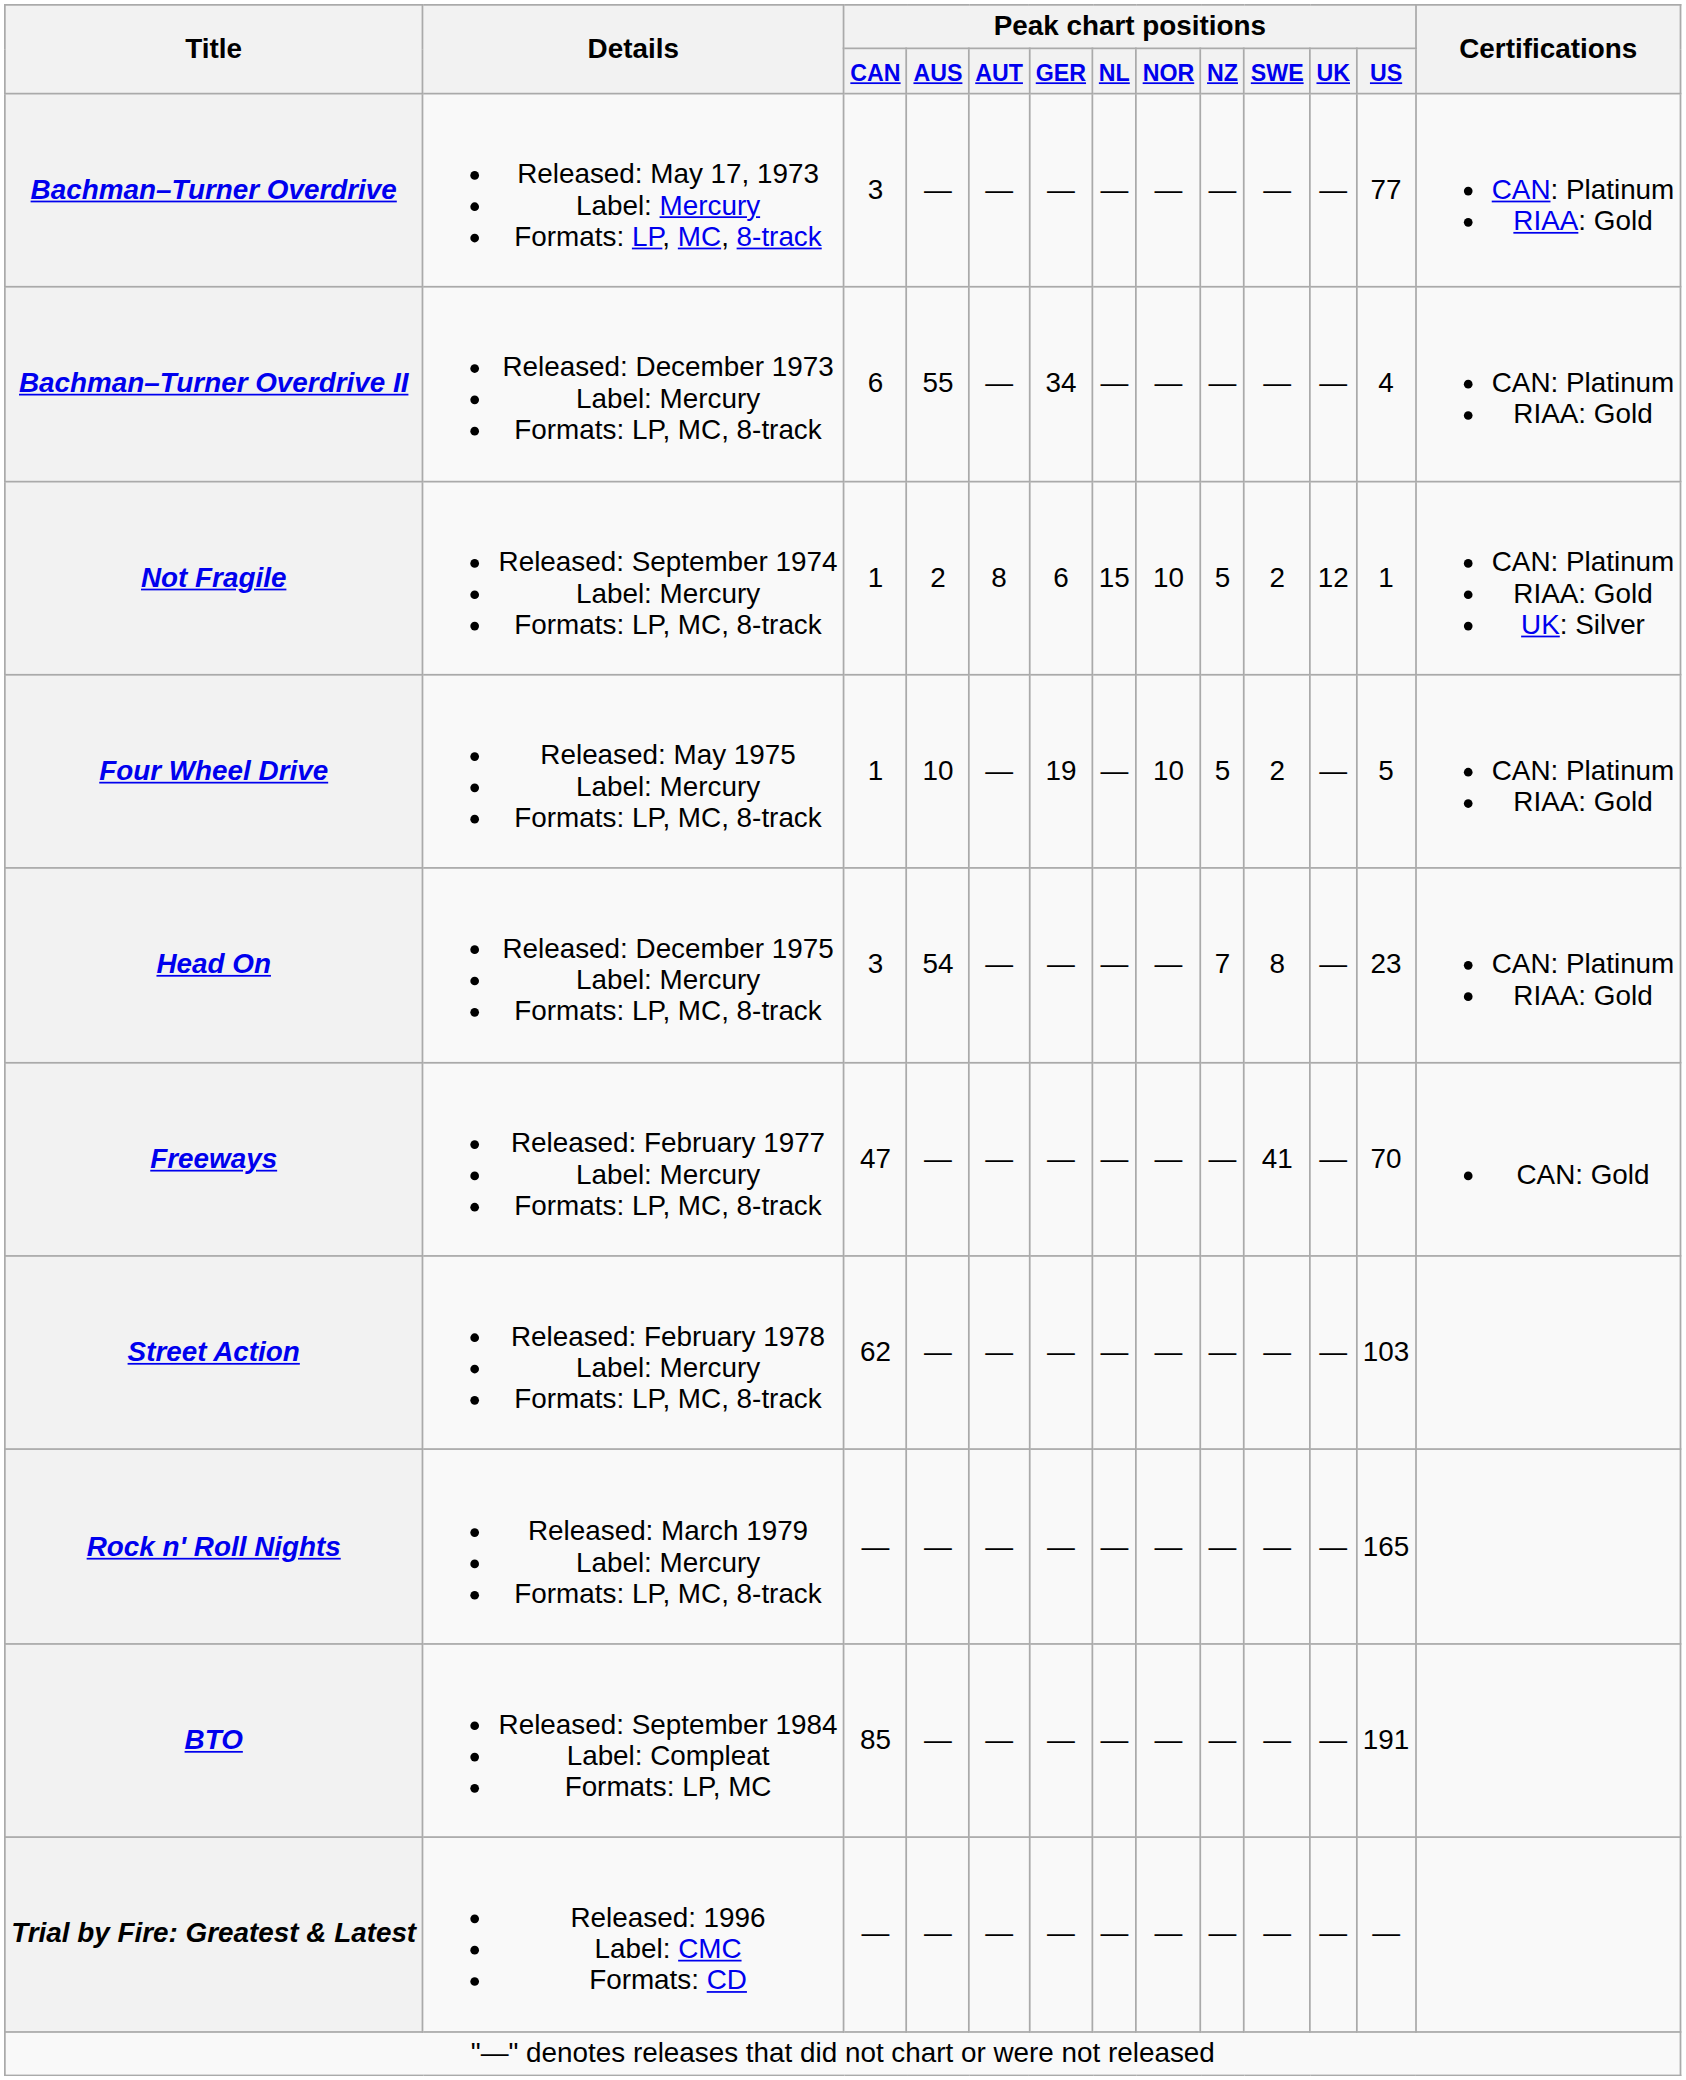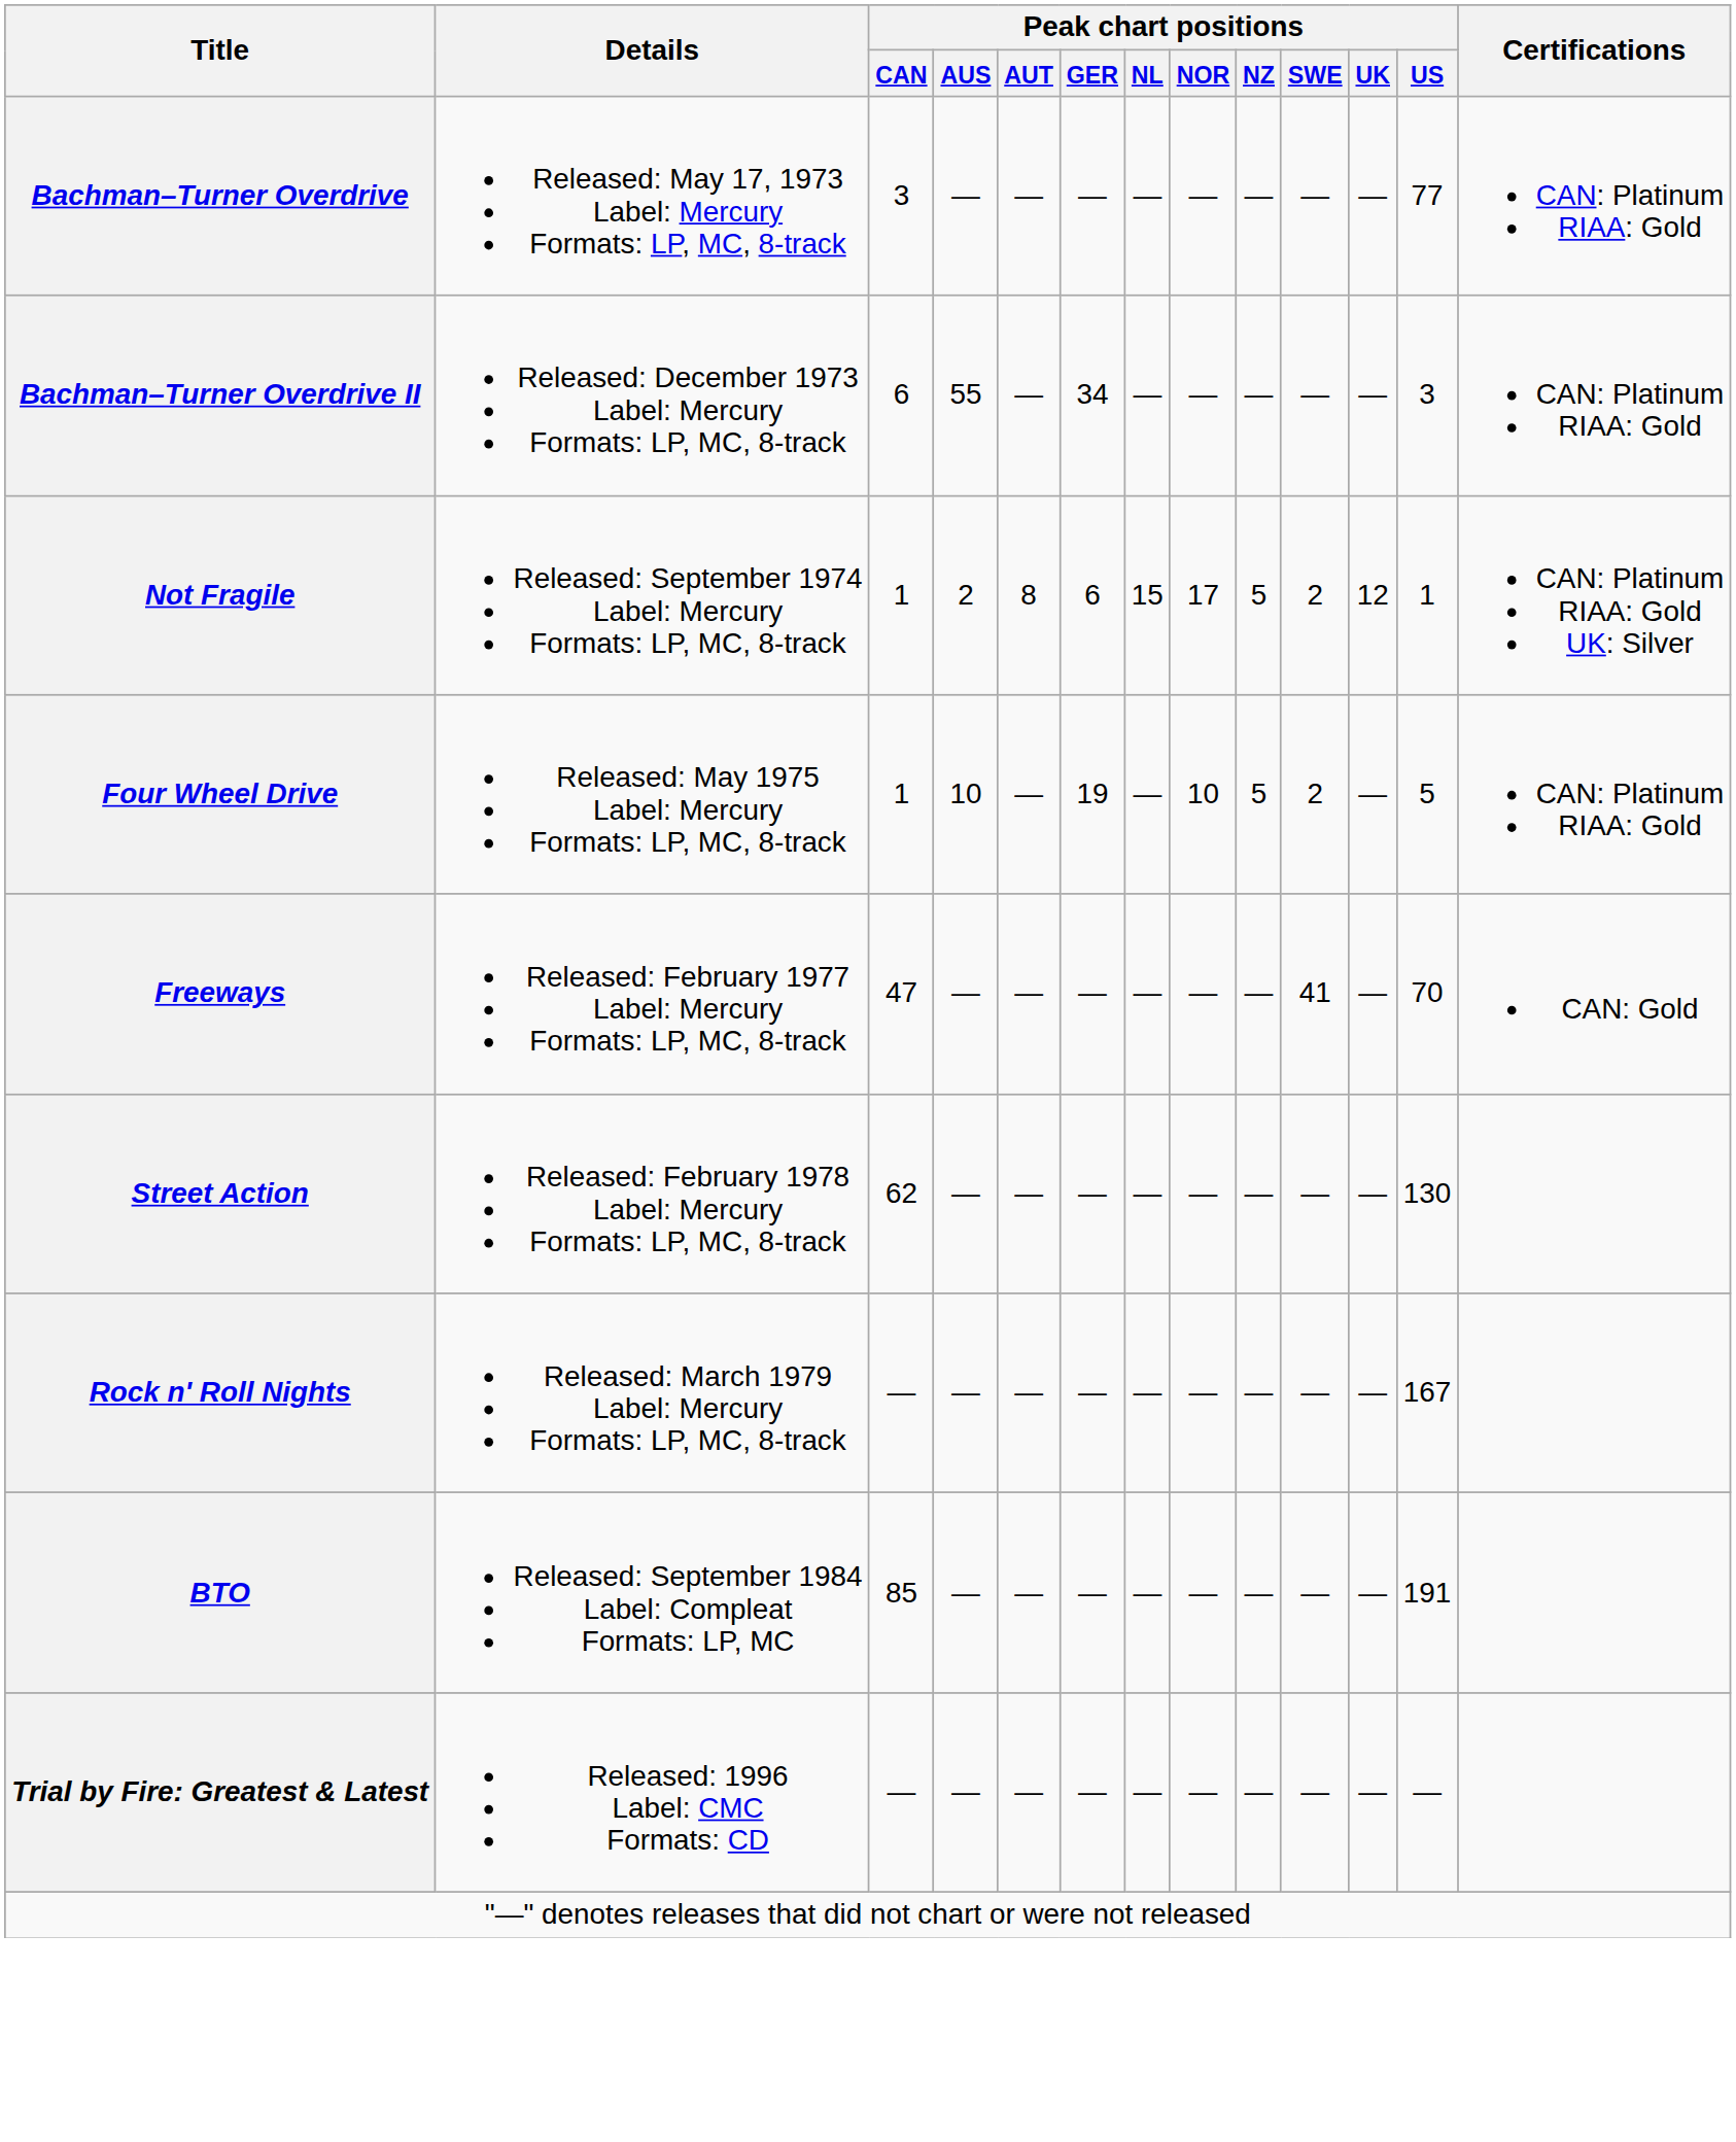 <table class="wikitable plainrowheaders" style="text-align:center;">
 <tr>
 <th scope="col" rowspan="2">Title</th>
 <th scope="col" rowspan="2">Details</th>
 <th colspan="10">Peak chart positions</th>
 <th scope="col" rowspan="2">Certifications</th>
 </tr>
 <tr>
 <th><small><a href='#'>CAN</a></small><br></th>
 <th><small><a href='#'>AUS</a></small><br></th>
 <th><small><a href='#'>AUT</a></small><br></th>
 <th><small><a href='#'>GER</a></small><br></th>
 <th><small><a href='#'>NL</a></small><br></th>
 <th><small><a href='#'>NOR</a></small><br></th>
 <th><small><a href='#'>NZ</a></small><br></th>
 <th><small><a href='#'>SWE</a></small><br></th>
 <th><small><a href='#'>UK</a></small><br></th>
 <th><small><a href='#'>US</a></small><br></th>
 </tr>
 <tr>
 <th scope="row"><em><a href='#'>Bachman–Turner Overdrive</a></em></th>
 <td><br><ul><li>Released: May 17, 1973</li><li>Label: <a href='#'>Mercury</a></li><li>Formats: <a href='#'>LP</a>, <a href='#'>MC</a>, <a href='#'>8-track</a></li></ul></td>
 <td>3</td>
 <td>—</td>
 <td>—</td>
 <td>—</td>
 <td>—</td>
 <td>—</td>
 <td>—</td>
 <td>—</td>
 <td>—</td>
 <td>77</td>
 <td><br><ul><li><a href='#'>CAN</a>: Platinum</li><li><a href='#'>RIAA</a>: Gold</li></ul></td>
 </tr>
 <tr>
 <th scope="row"><em><a href='#'>Bachman–Turner Overdrive II</a></em></th>
 <td><br><ul><li>Released: December 1973</li><li>Label: Mercury</li><li>Formats: LP, MC, 8-track</li></ul></td>
 <td>6</td>
 <td>55</td>
 <td>—</td>
 <td>34</td>
 <td>—</td>
 <td>—</td>
 <td>—</td>
 <td>—</td>
 <td>—</td>
-<td>4</td>
+<td>3</td>
 <td><br><ul><li>CAN: Platinum</li><li>RIAA: Gold</li></ul></td>
 </tr>
 <tr>
 <th scope="row"><em><a href='#'>Not Fragile</a></em></th>
 <td><br><ul><li>Released: September 1974</li><li>Label: Mercury</li><li>Formats: LP, MC, 8-track</li></ul></td>
 <td>1</td>
 <td>2</td>
 <td>8</td>
 <td>6</td>
 <td>15</td>
-<td>10</td>
+<td>17</td>
 <td>5</td>
 <td>2</td>
 <td>12</td>
 <td>1</td>
 <td><br><ul><li>CAN: Platinum</li><li>RIAA: Gold</li><li><a href='#'>UK</a>: Silver</li></ul></td>
 </tr>
 <tr>
 <th scope="row"><em><a href='#'>Four Wheel Drive</a></em></th>
 <td><br><ul><li>Released: May 1975</li><li>Label: Mercury</li><li>Formats: LP, MC, 8-track</li></ul></td>
 <td>1</td>
 <td>10</td>
 <td>—</td>
 <td>19</td>
 <td>—</td>
 <td>10</td>
 <td>5</td>
 <td>2</td>
 <td>—</td>
 <td>5</td>
-<td><br><ul><li>CAN: Platinum</li><li>RIAA: Gold</li></ul></td>
-</tr>
-<tr>
-<th scope="row"><em><a href='#'>Head On</a></em></th>
-<td><br><ul><li>Released: December 1975</li><li>Label: Mercury</li><li>Formats: LP, MC, 8-track</li></ul></td>
-<td>3</td>
-<td>54</td>
-<td>—</td>
-<td>—</td>
-<td>—</td>
-<td>—</td>
-<td>7</td>
-<td>8</td>
-<td>—</td>
-<td>23</td>
 <td><br><ul><li>CAN: Platinum</li><li>RIAA: Gold</li></ul></td>
 </tr>
 <tr>
 <th scope="row"><em><a href='#'>Freeways</a></em></th>
 <td><br><ul><li>Released: February 1977</li><li>Label: Mercury</li><li>Formats: LP, MC, 8-track</li></ul></td>
 <td>47</td>
 <td>—</td>
 <td>—</td>
 <td>—</td>
 <td>—</td>
 <td>—</td>
 <td>—</td>
 <td>41</td>
 <td>—</td>
 <td>70</td>
 <td><br><ul><li>CAN: Gold</li></ul></td>
 </tr>
 <tr>
 <th scope="row"><em><a href='#'>Street Action</a></em></th>
 <td><br><ul><li>Released: February 1978</li><li>Label: Mercury</li><li>Formats: LP, MC, 8-track</li></ul></td>
 <td>62</td>
 <td>—</td>
 <td>—</td>
 <td>—</td>
 <td>—</td>
 <td>—</td>
 <td>—</td>
 <td>—</td>
 <td>—</td>
-<td>103</td>
+<td>130</td>
 <td></td>
 </tr>
 <tr>
 <th scope="row"><em><a href='#'>Rock n' Roll Nights</a></em></th>
 <td><br><ul><li>Released: March 1979</li><li>Label: Mercury</li><li>Formats: LP, MC, 8-track</li></ul></td>
 <td>—</td>
 <td>—</td>
 <td>—</td>
 <td>—</td>
 <td>—</td>
 <td>—</td>
 <td>—</td>
 <td>—</td>
 <td>—</td>
-<td>165</td>
+<td>167</td>
 <td></td>
 </tr>
 <tr>
 <th scope="row"><em><a href='#'>BTO</a></em></th>
 <td><br><ul><li>Released: September 1984</li><li>Label: Compleat</li><li>Formats: LP, MC</li></ul></td>
 <td>85</td>
 <td>—</td>
 <td>—</td>
 <td>—</td>
 <td>—</td>
 <td>—</td>
 <td>—</td>
 <td>—</td>
 <td>—</td>
 <td>191</td>
 <td></td>
 </tr>
 <tr>
 <th scope="row"><em>Trial by Fire: Greatest & Latest</em></th>
 <td><br><ul><li>Released: 1996</li><li>Label: <a href='#'>CMC</a></li><li>Formats: <a href='#'>CD</a></li></ul></td>
 <td>—</td>
 <td>—</td>
 <td>—</td>
 <td>—</td>
 <td>—</td>
 <td>—</td>
 <td>—</td>
 <td>—</td>
 <td>—</td>
 <td>—</td>
 <td></td>
 </tr>
 <tr>
 <td colspan="13">"—" denotes releases that did not chart or were not released</td>
 </tr>
 </table>
